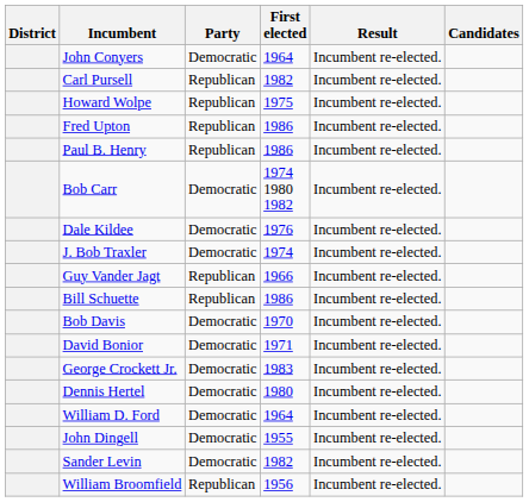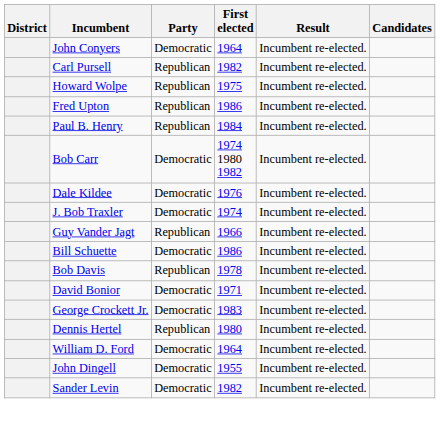 <table class=wikitable>
 <tr valign=bottom>
 <th>District</th>
 <th>Incumbent</th>
 <th>Party</th>
 <th>First<br>elected</th>
 <th>Result</th>
 <th>Candidates</th>
 </tr>
 <tr>
 <th></th>
 <td><a href='#'>John Conyers</a></td>
 <td>Democratic</td>
 <td><a href='#'>1964</a></td>
 <td>Incumbent re-elected.</td>
 <td nowrap><br></td>
 </tr>
 <tr>
 <th></th>
 <td><a href='#'>Carl Pursell</a></td>
 <td>Republican</td>
 <td><a href='#'>1982</a></td>
 <td>Incumbent re-elected.</td>
 <td nowrap></td>
 </tr>
 <tr>
 <th></th>
 <td><a href='#'>Howard Wolpe</a></td>
 <td>Republican</td>
 <td><a href='#'>1975</a></td>
 <td>Incumbent re-elected.</td>
 <td nowrap></td>
 </tr>
 <tr>
 <th></th>
 <td><a href='#'>Fred Upton</a></td>
 <td>Republican</td>
 <td><a href='#'>1986</a></td>
 <td>Incumbent re-elected.</td>
 <td nowrap></td>
 </tr>
 <tr>
 <th></th>
 <td><a href='#'>Paul B. Henry</a></td>
 <td>Republican</td>
-<td><a href='#'>1986</a></td>
+<td><a href='#'>1984</a></td>
 <td>Incumbent re-elected.</td>
 <td nowrap></td>
 </tr>
 <tr>
 <th></th>
 <td><a href='#'>Bob Carr</a></td>
 <td>Democratic</td>
 <td><a href='#'>1974</a><br>1980 <br><a href='#'>1982</a></td>
 <td>Incumbent re-elected.</td>
 <td nowrap><br></td>
 </tr>
 <tr>
 <th></th>
 <td><a href='#'>Dale Kildee</a></td>
 <td>Democratic</td>
 <td><a href='#'>1976</a></td>
 <td>Incumbent re-elected.</td>
 <td nowrap></td>
 </tr>
 <tr>
 <th></th>
 <td><a href='#'>J. Bob Traxler</a></td>
 <td>Democratic</td>
 <td><a href='#'>1974</a></td>
 <td>Incumbent re-elected.</td>
 <td nowrap></td>
 </tr>
 <tr>
 <th></th>
 <td><a href='#'>Guy Vander Jagt</a></td>
 <td>Republican</td>
 <td><a href='#'>1966</a></td>
 <td>Incumbent re-elected.</td>
 <td nowrap></td>
 </tr>
 <tr>
 <th></th>
 <td><a href='#'>Bill Schuette</a></td>
-<td>Republican</td>
+<td>Democratic</td>
 <td><a href='#'>1986</a></td>
 <td>Incumbent re-elected.</td>
 <td nowrap></td>
 </tr>
 <tr>
 <th></th>
 <td><a href='#'>Bob Davis</a></td>
-<td>Democratic</td>
-<td><a href='#'>1970</a></td>
+<td>Republican</td>
+<td><a href='#'>1978</a></td>
 <td>Incumbent re-elected.</td>
 <td nowrap></td>
 </tr>
 <tr>
 <th></th>
 <td><a href='#'>David Bonior</a></td>
 <td>Democratic</td>
 <td><a href='#'>1971</a></td>
 <td>Incumbent re-elected.</td>
 <td nowrap><br></td>
 </tr>
 <tr>
 <th></th>
 <td><a href='#'>George Crockett Jr.</a></td>
 <td>Democratic</td>
 <td><a href='#'>1983</a></td>
 <td>Incumbent re-elected.</td>
 <td nowrap><br></td>
 </tr>
 <tr>
 <th></th>
 <td><a href='#'>Dennis Hertel</a></td>
-<td>Democratic</td>
+<td>Republican</td>
 <td><a href='#'>1980</a></td>
 <td>Incumbent re-elected.</td>
 <td nowrap><br></td>
 </tr>
 <tr>
 <th></th>
 <td><a href='#'>William D. Ford</a></td>
 <td>Democratic</td>
 <td><a href='#'>1964</a></td>
 <td>Incumbent re-elected.</td>
 <td nowrap></td>
 </tr>
 <tr>
 <th></th>
 <td><a href='#'>John Dingell</a></td>
 <td>Democratic</td>
 <td><a href='#'>1955 </a></td>
 <td>Incumbent re-elected.</td>
 <td nowrap></td>
 </tr>
 <tr>
 <th></th>
 <td><a href='#'>Sander Levin</a></td>
 <td>Democratic</td>
 <td><a href='#'>1982</a></td>
 <td>Incumbent re-elected.</td>
 <td nowrap></td>
 </tr>
-<tr>
-<th></th>
-<td><a href='#'>William Broomfield</a></td>
-<td>Republican</td>
-<td><a href='#'>1956</a></td>
-<td>Incumbent re-elected.</td>
-<td nowrap></td>
-</tr>
 </table>
